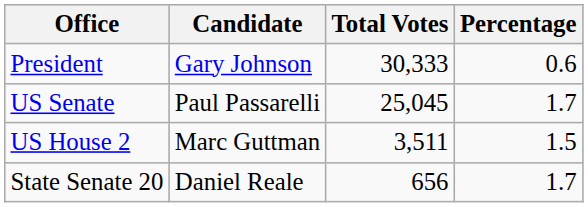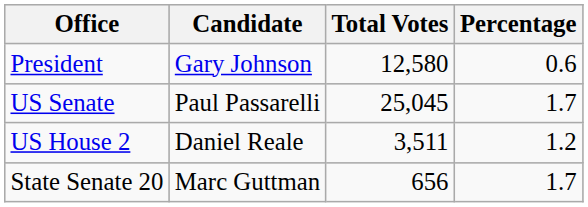 <table class="wikitable">
 <tr>
 <th>Office</th>
 <th>Candidate</th>
 <th>Total Votes</th>
 <th>Percentage</th>
 </tr>
 <tr>
 <td><a href='#'>President</a></td>
 <td><a href='#'>Gary Johnson</a></td>
-<td align=right>30,333</td>
+<td align=right>12,580</td>
 <td align=right>0.6</td>
 </tr>
 <tr>
 <td><a href='#'>US Senate</a></td>
 <td>Paul Passarelli</td>
 <td align=right>25,045</td>
 <td align=right>1.7</td>
 </tr>
 <tr>
 <td><a href='#'>US House 2</a></td>
-<td>Marc Guttman</td>
+<td>Daniel Reale</td>
 <td align=right>3,511</td>
-<td align=right>1.5</td>
+<td align=right>1.2</td>
 </tr>
 <tr>
 <td>State Senate 20</td>
-<td>Daniel Reale</td>
+<td>Marc Guttman</td>
 <td align=right>656</td>
 <td align=right>1.7</td>
 </tr>
 </table>
